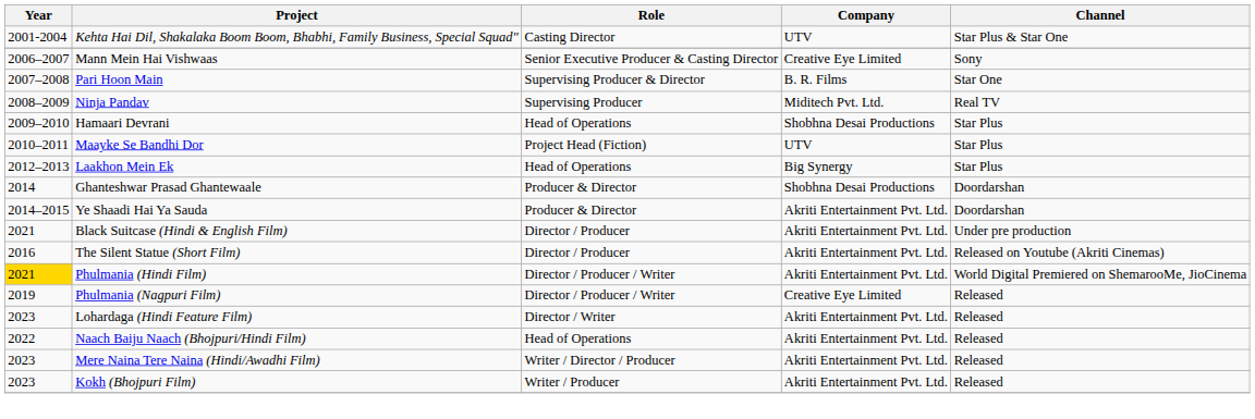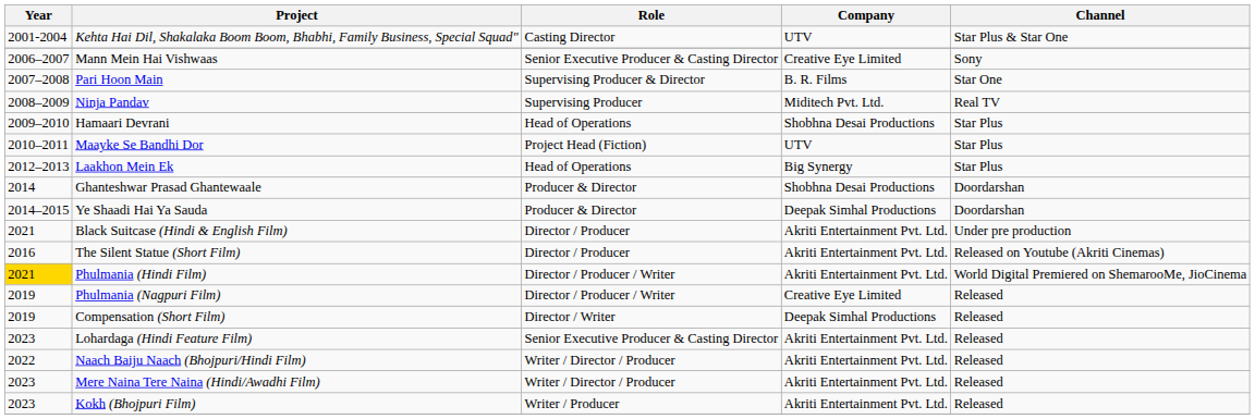 <table class="wikitable sortable">
 <tr>
 <th>Year</th>
 <th>Project</th>
 <th>Role</th>
 <th>Company</th>
 <th>Channel</th>
 </tr>
 <tr>
 <td>2001-2004</td>
 <td><em>Kehta Hai Dil, Shakalaka Boom Boom, Bhabhi, Family Business, Special Squad"</td>
 <td>Casting Director</td>
 <td>UTV</td>
 <td>Star Plus & Star One</td>
 </tr>
 <tr>
 </tr>
 <tr 2004-2005 || "CID, CID Special Bureau, Aahat 2, Raat Hone Ko hai" || Casting Director || Fire Works || Sony & Sahara>
 </tr>
 <tr>
 <td>2006–2007</td>
 <td></em>Mann Mein Hai Vishwaas<em></td>
 <td>Senior Executive Producer & Casting Director</td>
 <td>Creative Eye Limited</td>
 <td>Sony</td>
 </tr>
 <tr>
 <td>2007–2008</td>
 <td></em><a href='#'>Pari Hoon Main</a><em></td>
 <td>Supervising Producer & Director</td>
 <td>B. R. Films</td>
 <td>Star One</td>
 </tr>
 <tr>
 <td>2008–2009</td>
 <td></em><a href='#'>Ninja Pandav</a><em></td>
 <td>Supervising Producer</td>
 <td>Miditech Pvt. Ltd.</td>
 <td>Real TV</td>
 </tr>
 <tr>
 <td>2009–2010</td>
 <td></em>Hamaari Devrani<em></td>
 <td>Head of Operations</td>
 <td>Shobhna Desai Productions</td>
 <td>Star Plus</td>
 </tr>
 <tr>
 <td>2010–2011</td>
 <td></em><a href='#'>Maayke Se Bandhi Dor</a><em></td>
 <td>Project Head (Fiction)</td>
 <td>UTV</td>
 <td>Star Plus</td>
 </tr>
 <tr>
 <td>2012–2013</td>
 <td></em><a href='#'>Laakhon Mein Ek</a><em></td>
 <td>Head of Operations</td>
 <td>Big Synergy</td>
 <td>Star Plus</td>
 </tr>
 <tr>
 <td>2014</td>
 <td></em>Ghanteshwar Prasad Ghantewaale<em></td>
 <td>Producer & Director</td>
 <td>Shobhna Desai Productions</td>
 <td>Doordarshan</td>
 </tr>
 <tr>
 <td>2014–2015</td>
 <td></em>Ye Shaadi Hai Ya Sauda<em></td>
 <td>Producer & Director</td>
-<td>Akriti Entertainment Pvt. Ltd.</td>
+<td>Deepak Simhal Productions</td>
 <td>Doordarshan</td>
 </tr>
 <tr>
 <td>2021</td>
 <td></em>Black Suitcase<em>  (Hindi & English Film)</td>
 <td>Director / Producer</td>
 <td>Akriti Entertainment Pvt. Ltd.</td>
 <td>Under pre production</td>
 </tr>
 <tr>
 <td>2016</td>
 <td></em>The Silent Statue<em>  (Short Film)</td>
 <td>Director / Producer</td>
 <td>Akriti Entertainment Pvt. Ltd.</td>
 <td>Released on Youtube (Akriti Cinemas)</td>
 </tr>
 <tr>
 <td style="background: gold;">2021</td>
 <td></em><a href='#'>Phulmania</a><em> (Hindi Film)</td>
 <td>Director / Producer / Writer</td>
 <td>Akriti Entertainment Pvt. Ltd.</td>
 <td>World Digital Premiered on ShemarooMe, JioCinema</td>
 </tr>
 <tr>
 <td>2019</td>
 <td></em><a href='#'>Phulmania</a><em> (Nagpuri Film)</td>
 <td>Director / Producer / Writer</td>
 <td>Creative Eye Limited</td>
 <td>Released</td>
 </tr>
 <tr>
+<td>2019</td>
+<td></em>Compensation<em> (Short Film)</td>
+<td>Director / Writer</td>
+<td>Deepak Simhal Productions</td>
+<td>Released</td>
+</tr>
+<tr>
 <td>2023</td>
 <td></em>Lohardaga<em>  (Hindi Feature Film)</td>
-<td>Director / Writer</td>
+<td>Senior Executive Producer & Casting Director</td>
 <td>Akriti Entertainment Pvt. Ltd.</td>
 <td>Released</td>
 </tr>
 <tr>
 <td>2022</td>
 <td></em><a href='#'>Naach Baiju Naach</a><em> (Bhojpuri/Hindi Film)</td>
-<td>Head of Operations</td>
+<td>Writer / Director / Producer</td>
 <td>Akriti Entertainment Pvt. Ltd.</td>
 <td>Released</td>
 </tr>
 <tr>
 <td>2023</td>
 <td></em><a href='#'>Mere Naina Tere Naina</a><em> (Hindi/Awadhi Film)</td>
 <td>Writer / Director / Producer</td>
 <td>Akriti Entertainment Pvt. Ltd.</td>
 <td>Released</td>
 </tr>
 <tr>
 <td>2023</td>
 <td></em><a href='#'>Kokh</a><em> (Bhojpuri Film)</td>
 <td>Writer / Producer</td>
 <td>Akriti Entertainment Pvt. Ltd.</td>
 <td>Released</td>
 </tr>
 <tr>
 </tr>
 </table>
